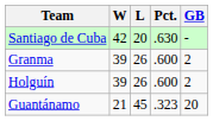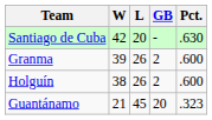 <table class="wikitable">
 <tr>
 <th>Team</th>
 <th>W</th>
 <th>L</th>
+<th><a href='#'>GB</a></th>
 <th>Pct.</th>
-<th><a href='#'>GB</a></th>
 </tr>
 <tr style="background-color:#ccffcc;">
 <td><a href='#'>Santiago de Cuba</a></td>
 <td>42</td>
 <td>20</td>
+<td>-</td>
 <td>.630</td>
-<td>-</td>
 </tr>
 <tr>
 <td><a href='#'>Granma</a></td>
 <td>39</td>
 <td>26</td>
+<td>2</td>
 <td>.600</td>
-<td>2</td>
 </tr>
 <tr>
 <td><a href='#'>Holguín</a></td>
-<td>39</td>
+<td>38</td>
 <td>26</td>
+<td>2</td>
 <td>.600</td>
-<td>2</td>
 </tr>
 <tr>
 <td><a href='#'>Guantánamo</a></td>
 <td>21</td>
 <td>45</td>
+<td>20</td>
 <td>.323</td>
-<td>20</td>
 </tr>
 </table>
